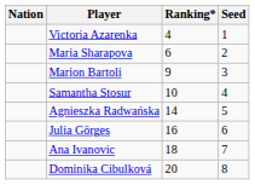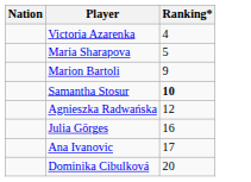 <table class="wikitable" border="1">
 <tr>
 <th>Nation</th>
 <th>Player</th>
 <th>Ranking*</th>
-<th>Seed</th>
 </tr>
 <tr>
 <td></td>
 <td><a href='#'>Victoria Azarenka</a></td>
 <td>4</td>
-<td>1</td>
 </tr>
 <tr>
 <td></td>
 <td><a href='#'>Maria Sharapova</a></td>
-<td>6</td>
-<td>2</td>
+<td>5</td>
 </tr>
 <tr>
 <td></td>
 <td><a href='#'>Marion Bartoli</a></td>
 <td>9</td>
-<td>3</td>
 </tr>
 <tr>
 <td></td>
 <td><a href='#'>Samantha Stosur</a></td>
-<td>10</td>
-<td>4</td>
+<td><strong>10</strong></td>
 </tr>
 <tr>
 <td></td>
 <td><a href='#'>Agnieszka Radwańska</a></td>
-<td>14</td>
-<td>5</td>
+<td>12</td>
 </tr>
 <tr>
 <td></td>
 <td><a href='#'>Julia Görges</a></td>
 <td>16</td>
-<td>6</td>
 </tr>
 <tr>
 <td></td>
 <td><a href='#'>Ana Ivanovic</a></td>
-<td>18</td>
-<td>7</td>
+<td>17</td>
 </tr>
 <tr>
 <td></td>
 <td><a href='#'>Dominika Cibulková</a></td>
 <td>20</td>
-<td>8</td>
 </tr>
 </table>
